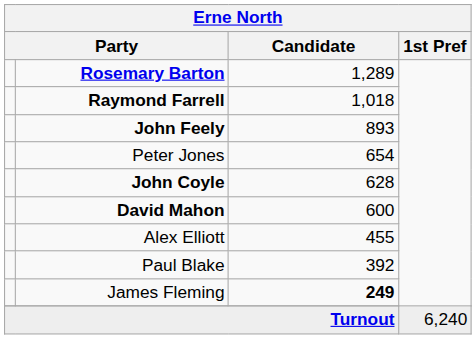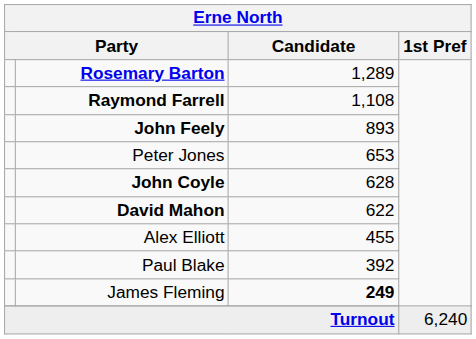 <table class="wikitable">
 <tr>
 <th colspan="4" align="center"><a href='#'>Erne North</a></th>
 </tr>
 <tr>
 <th colspan="2" align="center" width=200>Party</th>
 <th width=150>Candidate</th>
 <th width=60>1st Pref</th>
 </tr>
 <tr>
 <td></td>
 <td align="right"><strong><a href='#'>Rosemary Barton</a></strong></td>
 <td align="right">1,289</td>
 </tr>
 <tr>
 <td></td>
 <td align="right"><strong>Raymond Farrell</strong></td>
-<td align="right">1,018</td>
+<td align="right">1,108</td>
 </tr>
 <tr>
 <td></td>
 <td align="right"><strong>John Feely</strong></td>
 <td align="right">893</td>
 </tr>
 <tr>
 <td></td>
 <td align="right">Peter Jones</td>
-<td align="right">654</td>
+<td align="right">653</td>
 </tr>
 <tr>
 <td></td>
 <td align="right"><strong>John Coyle</strong></td>
 <td align="right">628</td>
 </tr>
 <tr>
 <td></td>
 <td align="right"><strong>David Mahon</strong></td>
-<td align="right">600</td>
+<td align="right">622</td>
 </tr>
 <tr>
 <td></td>
 <td align="right">Alex Elliott</td>
 <td align="right">455</td>
 </tr>
 <tr>
 <td></td>
 <td align="right">Paul Blake</td>
 <td align="right">392</td>
 </tr>
 <tr>
 <td></td>
 <td align="right">James Fleming</td>
 <td align="right"><strong>249</strong></td>
 </tr>
 <tr>
 </tr>
 <tr bgcolor="EEEEEE">
 <td colspan=3 align="right"><strong><a href='#'>Turnout</a></strong></td>
 <td align="right">6,240</td>
 </tr>
 </table>
